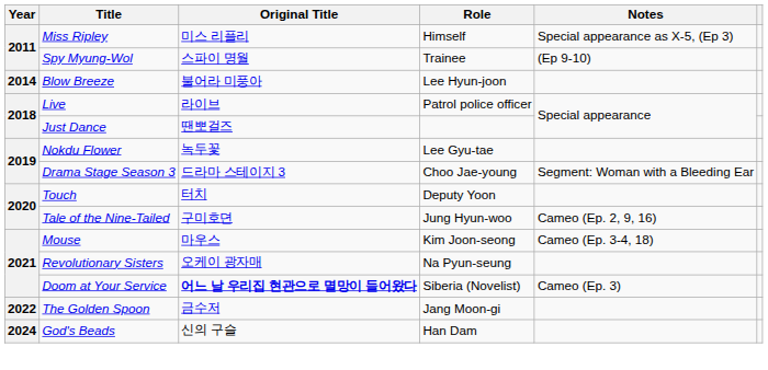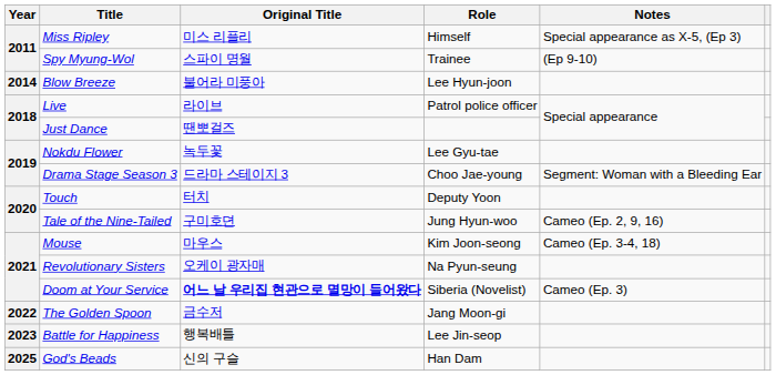 <table class="wikitable sortable plainrowheaders">
 <tr>
 <th scope="col">Year</th>
 <th scope="col">Title</th>
 <th scope="col">Original Title</th>
 <th scope="col">Role</th>
 <th scope="col">Notes</th>
 <th scope="col" class="unsortable"></th>
 </tr>
 <tr>
 <th scope="row" rowspan="2">2011</th>
 <td><em><a href='#'>Miss Ripley</a></em></td>
 <td><a href='#'>미스 리플리</a></td>
 <td>Himself</td>
 <td>Special appearance as X-5, (Ep 3)</td>
 <td></td>
 </tr>
 <tr>
 <td><em><a href='#'>Spy Myung-Wol</a></em></td>
 <td><a href='#'>스파이 명월</a></td>
 <td>Trainee</td>
 <td>(Ep 9-10)</td>
 <td></td>
 </tr>
 <tr>
 <th scope="row">2014</th>
 <td><em><a href='#'>Blow Breeze</a></em></td>
 <td><a href='#'>불어라 미풍아</a></td>
 <td>Lee Hyun-joon</td>
 <td></td>
 <td></td>
 </tr>
 <tr>
 <th scope="row" rowspan="2">2018</th>
 <td><em><a href='#'>Live</a></em></td>
 <td><a href='#'>라이브</a></td>
 <td>Patrol police officer</td>
 <td rowspan="2">Special appearance</td>
 <td></td>
 </tr>
 <tr>
 <td><em><a href='#'>Just Dance</a></em></td>
 <td><a href='#'>땐뽀걸즈</a></td>
 <td></td>
 <td></td>
 </tr>
 <tr>
 <th scope="row" rowspan="2">2019</th>
 <td><em><a href='#'>Nokdu Flower</a></em></td>
 <td><a href='#'>녹두꽃</a></td>
 <td>Lee Gyu-tae</td>
 <td></td>
 <td></td>
 </tr>
 <tr>
 <td><em><a href='#'>Drama Stage Season 3</a></em></td>
 <td><a href='#'>드라마 스테이지 3</a></td>
 <td>Choo Jae-young</td>
 <td>Segment: Woman with a Bleeding Ear</td>
 <td></td>
 </tr>
 <tr>
 <th scope="row" rowspan="2">2020</th>
 <td><em><a href='#'>Touch</a></em></td>
 <td><a href='#'>터치</a></td>
 <td>Deputy Yoon</td>
 <td></td>
 <td></td>
 </tr>
 <tr>
 <td><em><a href='#'>Tale of the Nine-Tailed</a></em></td>
 <td><a href='#'>구미호뎐</a></td>
 <td>Jung Hyun-woo</td>
 <td>Cameo (Ep. 2, 9, 16)</td>
 <td></td>
 </tr>
 <tr>
 <th scope="row" rowspan="3">2021</th>
 <td><em><a href='#'>Mouse</a></em></td>
 <td><a href='#'>마우스</a></td>
 <td>Kim Joon-seong</td>
 <td>Cameo (Ep. 3-4, 18)</td>
 <td></td>
 </tr>
 <tr>
 <td><em><a href='#'>Revolutionary Sisters</a></em></td>
 <td><a href='#'>오케이 광자매</a></td>
 <td>Na Pyun-seung</td>
 <td></td>
 <td></td>
 </tr>
 <tr>
 <td><em><a href='#'>Doom at Your Service</a></em></td>
 <td><strong><a href='#'>어느 날 우리집 현관으로 멸망이 들어왔다</a></strong></td>
 <td>Siberia (Novelist)</td>
 <td>Cameo (Ep. 3)</td>
 <td></td>
 </tr>
 <tr>
 <th scope="row">2022</th>
 <td><em><a href='#'>The Golden Spoon</a></em></td>
 <td><a href='#'>금수저</a></td>
 <td>Jang Moon-gi</td>
 <td></td>
 <td></td>
 </tr>
 <tr>
-<th scope="row">2024</th>
+<th scope="row">2023</th>
+<td><em><a href='#'>Battle for Happiness</a></em></td>
+<td>행복배틀</td>
+<td>Lee Jin-seop</td>
+<td></td>
+<td></td>
+</tr>
+<tr>
+<th scope="row">2025</th>
 <td><em><a href='#'>God's Beads</a></em></td>
 <td>신의 구슬</td>
 <td>Han Dam</td>
 <td></td>
 <td></td>
 </tr>
 </table>
